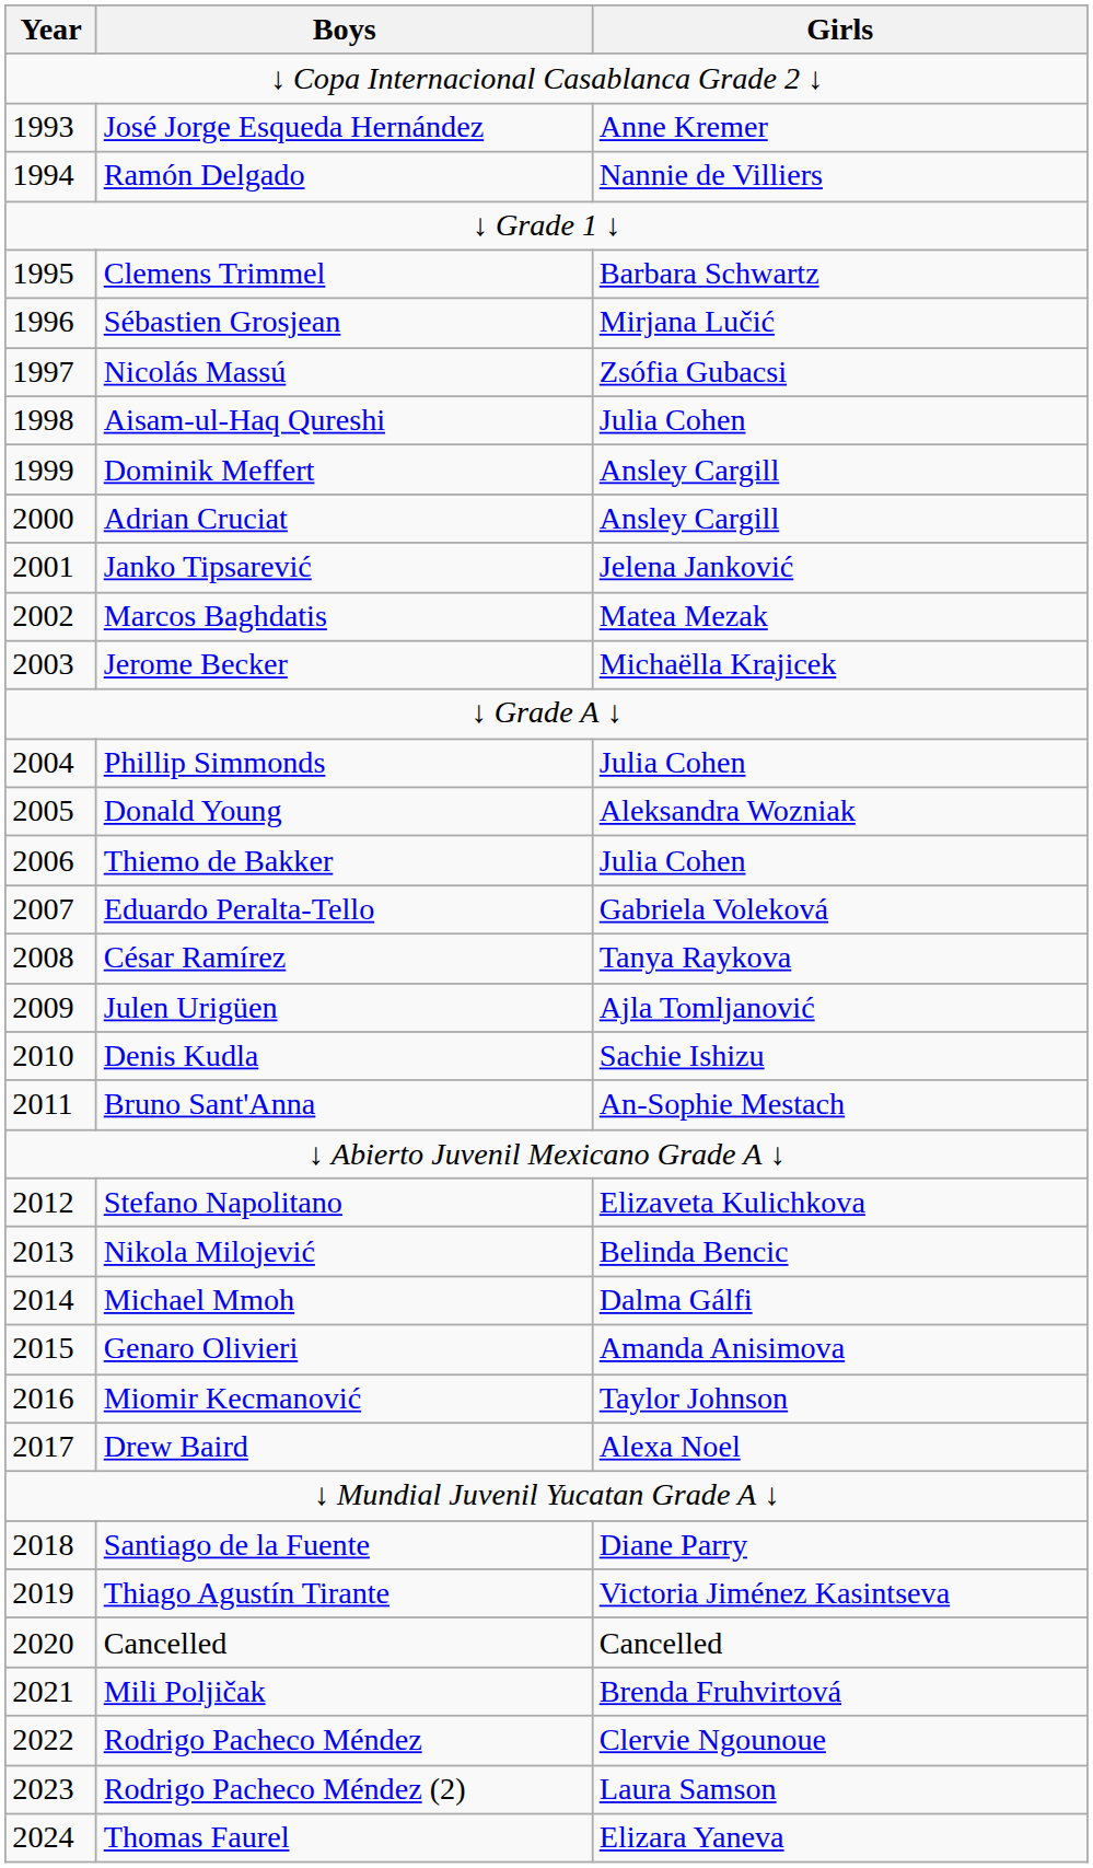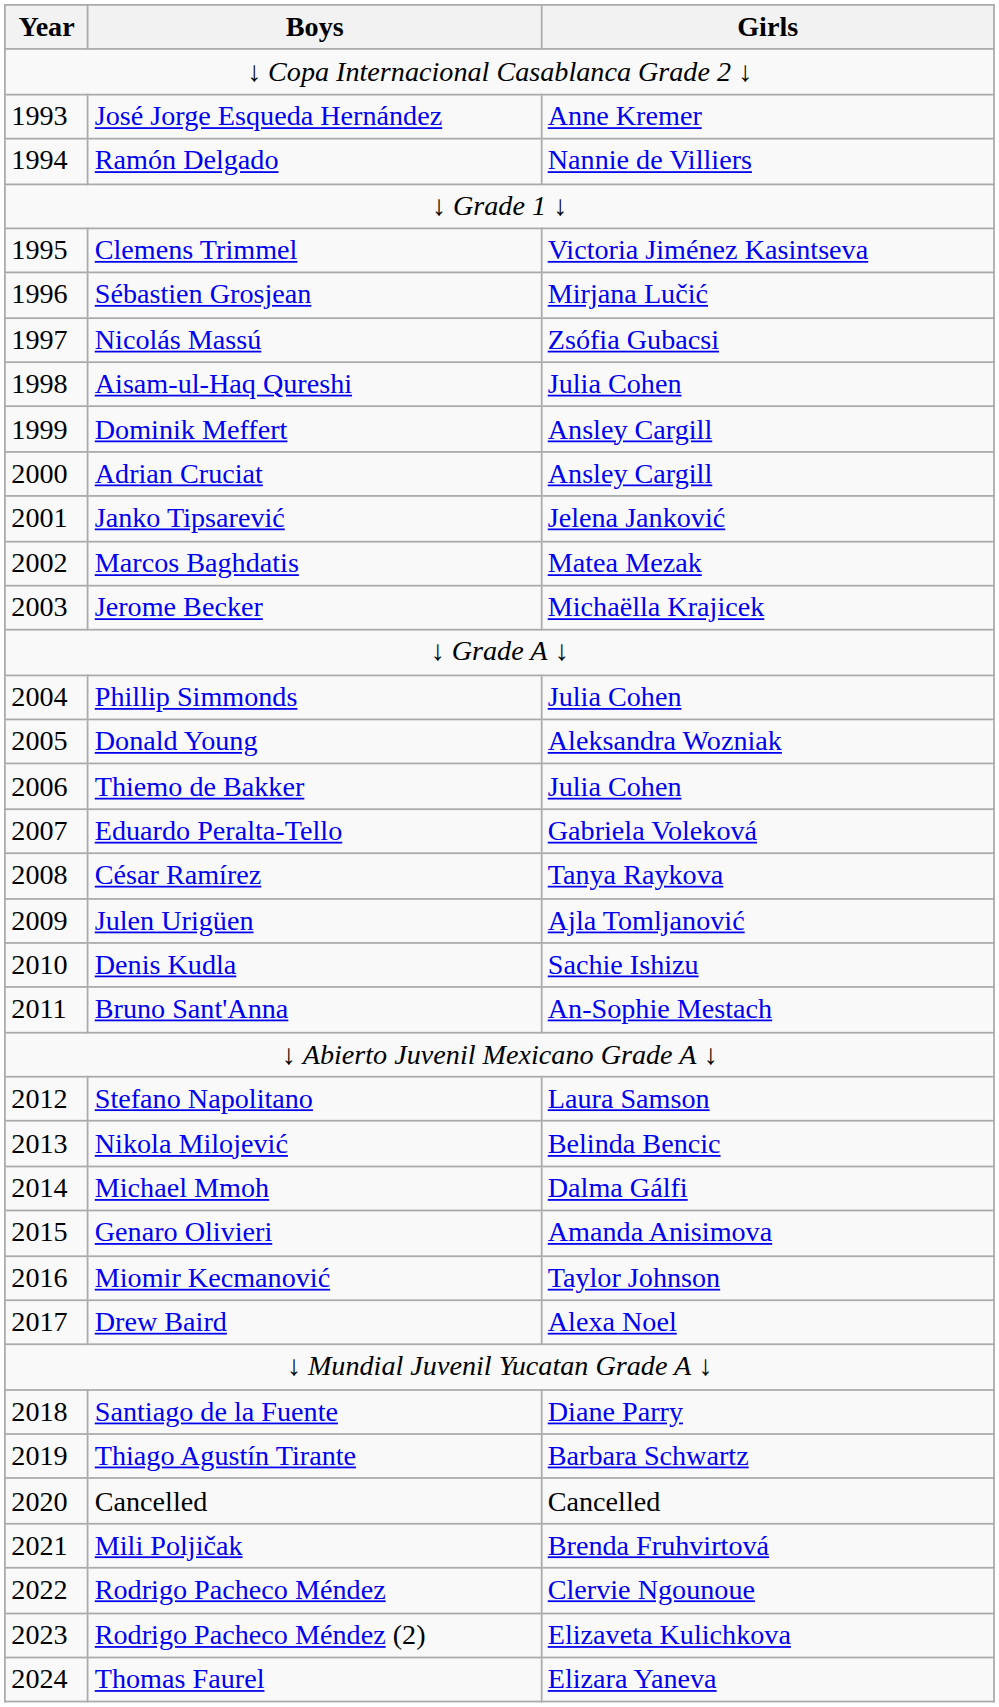 <table class="wikitable">
 <tr>
 <th style="width:40px;">Year</th>
 <th style="width:250px;">Boys</th>
 <th width=250>Girls</th>
 </tr>
 <tr>
 <td colspan=5 align="center">↓ <em>Copa Internacional Casablanca Grade 2</em> ↓</td>
 </tr>
 <tr>
 <td>1993</td>
 <td> <a href='#'>José Jorge Esqueda Hernández</a></td>
 <td> <a href='#'>Anne Kremer</a></td>
 </tr>
 <tr>
 <td>1994</td>
 <td> <a href='#'>Ramón Delgado</a></td>
 <td> <a href='#'>Nannie de Villiers</a></td>
 </tr>
 <tr>
 <td colspan=5 align="center">↓ <em>Grade 1</em> ↓</td>
 </tr>
 <tr>
 <td>1995</td>
 <td> <a href='#'>Clemens Trimmel</a></td>
-<td> <a href='#'>Barbara Schwartz</a></td>
+<td> <a href='#'>Victoria Jiménez Kasintseva</a></td>
 </tr>
 <tr>
 <td>1996</td>
 <td> <a href='#'>Sébastien Grosjean</a></td>
 <td> <a href='#'>Mirjana Lučić</a></td>
 </tr>
 <tr>
 <td>1997</td>
 <td> <a href='#'>Nicolás Massú</a></td>
 <td> <a href='#'>Zsófia Gubacsi</a></td>
 </tr>
 <tr>
 <td>1998</td>
 <td> <a href='#'>Aisam-ul-Haq Qureshi</a></td>
 <td> <a href='#'>Julia Cohen</a></td>
 </tr>
 <tr>
 <td>1999</td>
 <td> <a href='#'>Dominik Meffert</a></td>
 <td> <a href='#'>Ansley Cargill</a></td>
 </tr>
 <tr>
 <td>2000</td>
 <td> <a href='#'>Adrian Cruciat</a></td>
 <td> <a href='#'>Ansley Cargill</a></td>
 </tr>
 <tr>
 <td>2001</td>
 <td> <a href='#'>Janko Tipsarević</a></td>
 <td> <a href='#'>Jelena Janković</a></td>
 </tr>
 <tr>
 <td>2002</td>
 <td> <a href='#'>Marcos Baghdatis</a></td>
 <td> <a href='#'>Matea Mezak</a></td>
 </tr>
 <tr>
 <td>2003</td>
 <td> <a href='#'>Jerome Becker</a></td>
 <td> <a href='#'>Michaëlla Krajicek</a></td>
 </tr>
 <tr>
 <td colspan=5 align="center">↓ <em>Grade A</em> ↓</td>
 </tr>
 <tr>
 <td>2004</td>
 <td> <a href='#'>Phillip Simmonds</a></td>
 <td> <a href='#'>Julia Cohen</a></td>
 </tr>
 <tr>
 <td>2005</td>
 <td> <a href='#'>Donald Young</a></td>
 <td> <a href='#'>Aleksandra Wozniak</a></td>
 </tr>
 <tr>
 <td>2006</td>
 <td> <a href='#'>Thiemo de Bakker</a></td>
 <td> <a href='#'>Julia Cohen</a></td>
 </tr>
 <tr>
 <td>2007</td>
 <td> <a href='#'>Eduardo Peralta-Tello</a></td>
 <td> <a href='#'>Gabriela Voleková</a></td>
 </tr>
 <tr>
 <td>2008</td>
 <td> <a href='#'>César Ramírez</a></td>
 <td> <a href='#'>Tanya Raykova</a></td>
 </tr>
 <tr>
 <td>2009</td>
 <td> <a href='#'>Julen Urigüen</a></td>
 <td> <a href='#'>Ajla Tomljanović</a></td>
 </tr>
 <tr>
 <td>2010</td>
 <td> <a href='#'>Denis Kudla</a></td>
 <td> <a href='#'>Sachie Ishizu</a></td>
 </tr>
 <tr>
 <td>2011</td>
 <td> <a href='#'>Bruno Sant'Anna</a></td>
 <td> <a href='#'>An-Sophie Mestach</a></td>
 </tr>
 <tr>
 <td colspan=5 align="center">↓ <em>Abierto Juvenil Mexicano Grade A</em> ↓</td>
 </tr>
 <tr>
 <td>2012</td>
 <td> <a href='#'>Stefano Napolitano</a></td>
-<td> <a href='#'>Elizaveta Kulichkova</a></td>
+<td> <a href='#'>Laura Samson</a></td>
 </tr>
 <tr>
 <td>2013</td>
 <td> <a href='#'>Nikola Milojević</a></td>
 <td> <a href='#'>Belinda Bencic</a></td>
 </tr>
 <tr>
 <td>2014</td>
 <td> <a href='#'>Michael Mmoh</a></td>
 <td> <a href='#'>Dalma Gálfi</a></td>
 </tr>
 <tr>
 <td>2015</td>
 <td> <a href='#'>Genaro Olivieri</a></td>
 <td> <a href='#'>Amanda Anisimova</a></td>
 </tr>
 <tr>
 <td>2016</td>
 <td> <a href='#'>Miomir Kecmanović</a></td>
 <td> <a href='#'>Taylor Johnson</a></td>
 </tr>
 <tr>
 <td>2017</td>
 <td> <a href='#'>Drew Baird</a></td>
 <td> <a href='#'>Alexa Noel</a></td>
 </tr>
 <tr>
 <td colspan=5 align="center">↓ <em>Mundial Juvenil Yucatan Grade A</em> ↓</td>
 </tr>
 <tr>
 <td>2018</td>
 <td> <a href='#'>Santiago de la Fuente</a></td>
 <td> <a href='#'>Diane Parry</a></td>
 </tr>
 <tr>
 <td>2019</td>
 <td> <a href='#'>Thiago Agustín Tirante</a></td>
-<td> <a href='#'>Victoria Jiménez Kasintseva</a></td>
+<td> <a href='#'>Barbara Schwartz</a></td>
 </tr>
 <tr>
 <td>2020</td>
 <td>Cancelled</td>
 <td>Cancelled</td>
 </tr>
 <tr>
 <td>2021</td>
 <td> <a href='#'>Mili Poljičak</a></td>
 <td> <a href='#'>Brenda Fruhvirtová</a></td>
 </tr>
 <tr>
 <td>2022</td>
 <td> <a href='#'>Rodrigo Pacheco Méndez</a></td>
 <td> <a href='#'>Clervie Ngounoue</a></td>
 </tr>
 <tr>
 <td>2023</td>
 <td> <a href='#'>Rodrigo Pacheco Méndez</a> (2)</td>
-<td> <a href='#'>Laura Samson</a></td>
+<td> <a href='#'>Elizaveta Kulichkova</a></td>
 </tr>
 <tr>
 <td>2024</td>
 <td> <a href='#'>Thomas Faurel</a></td>
 <td> <a href='#'>Elizara Yaneva</a></td>
 </tr>
 </table>
